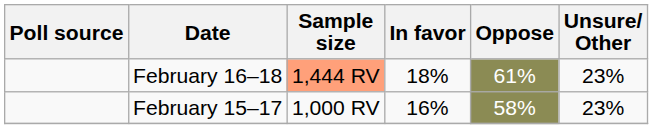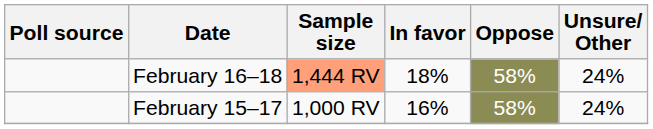 <table class="wikitable sortable collapsible" style="text-align:center;line-height:17px">
 <tr>
 <th>Poll source</th>
 <th>Date</th>
 <th>Sample<br>size</th>
 <th>In favor</th>
 <th>Oppose</th>
 <th>Unsure/<br>Other</th>
 </tr>
 <tr>
 <td></td>
 <td>February 16–18</td>
 <td style="background: lightsalmon;">1,444 RV</td>
 <td>18%</td>
-<td style="background:#8B8B54; color: white">61%</td>
-<td>23%</td>
+<td style="background:#8B8B54; color: white">58%</td>
+<td>24%</td>
 </tr>
 <tr>
 <td></td>
 <td>February 15–17</td>
 <td>1,000 RV</td>
 <td>16%</td>
 <td style="background:#8B8B54; color: white">58%</td>
-<td>23%</td>
+<td>24%</td>
 </tr>
 <tr>
 </tr>
 </table>
